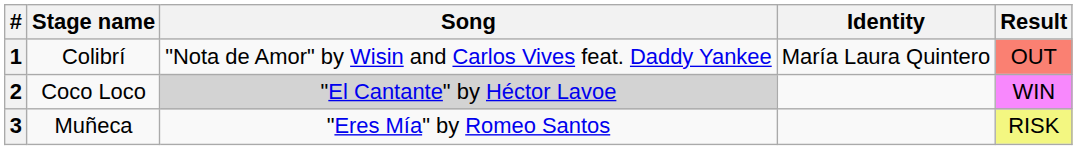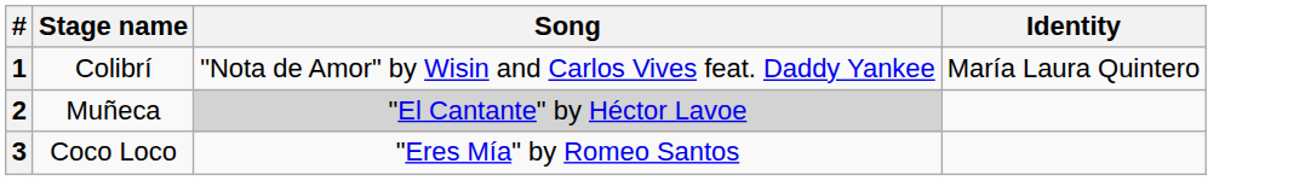 <table class="wikitable plainrowheaders" style="text-align: center">
 <tr>
 <th>#</th>
 <th>Stage name</th>
 <th>Song</th>
 <th>Identity</th>
-<th>Result</th>
 </tr>
 <tr>
 <th>1</th>
 <td>Colibrí</td>
 <td>"Nota de Amor" by <a href='#'>Wisin</a> and <a href='#'>Carlos Vives</a> feat. <a href='#'>Daddy Yankee</a></td>
 <td>María Laura Quintero</td>
-<td bgcolor=salmon>OUT</td>
 </tr>
 <tr>
 <th>2</th>
-<td>Coco Loco</td>
+<td>Muñeca</td>
 <td style="background: lightgrey;">"<a href='#'>El Cantante</a>" by <a href='#'>Héctor Lavoe</a></td>
 <td></td>
-<td bgcolor=#F888FD>WIN</td>
 </tr>
 <tr>
 <th>3</th>
-<td>Muñeca</td>
+<td>Coco Loco</td>
 <td>"<a href='#'>Eres Mía</a>" by <a href='#'>Romeo Santos</a></td>
 <td></td>
-<td bgcolor=#F3F781>RISK</td>
 </tr>
 </table>
